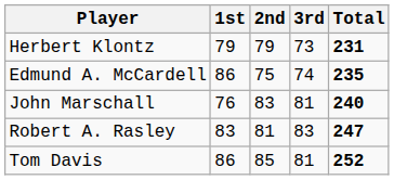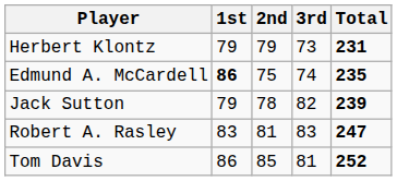 <table class="wikitable">
 <tr>
 <th>Player</th>
 <th>1st</th>
 <th>2nd</th>
 <th>3rd</th>
 <th>Total</th>
 </tr>
 <tr>
 <td>Herbert Klontz</td>
 <td>79</td>
 <td>79</td>
 <td>73</td>
 <td><strong>231</strong></td>
 </tr>
 <tr>
 <td>Edmund A. McCardell</td>
-<td>86</td>
+<td><strong>86</strong></td>
 <td>75</td>
 <td>74</td>
 <td><strong>235</strong></td>
 </tr>
 <tr>
-<td>John Marschall</td>
-<td>76</td>
-<td>83</td>
-<td>81</td>
-<td><strong>240</strong></td>
+<td>Jack Sutton</td>
+<td>79</td>
+<td>78</td>
+<td>82</td>
+<td><strong>239</strong></td>
 </tr>
 <tr>
 <td>Robert A. Rasley</td>
 <td>83</td>
 <td>81</td>
 <td>83</td>
 <td><strong>247</strong></td>
 </tr>
 <tr>
 <td>Tom Davis</td>
 <td>86</td>
 <td>85</td>
 <td>81</td>
 <td><strong>252</strong></td>
 </tr>
 </table>
